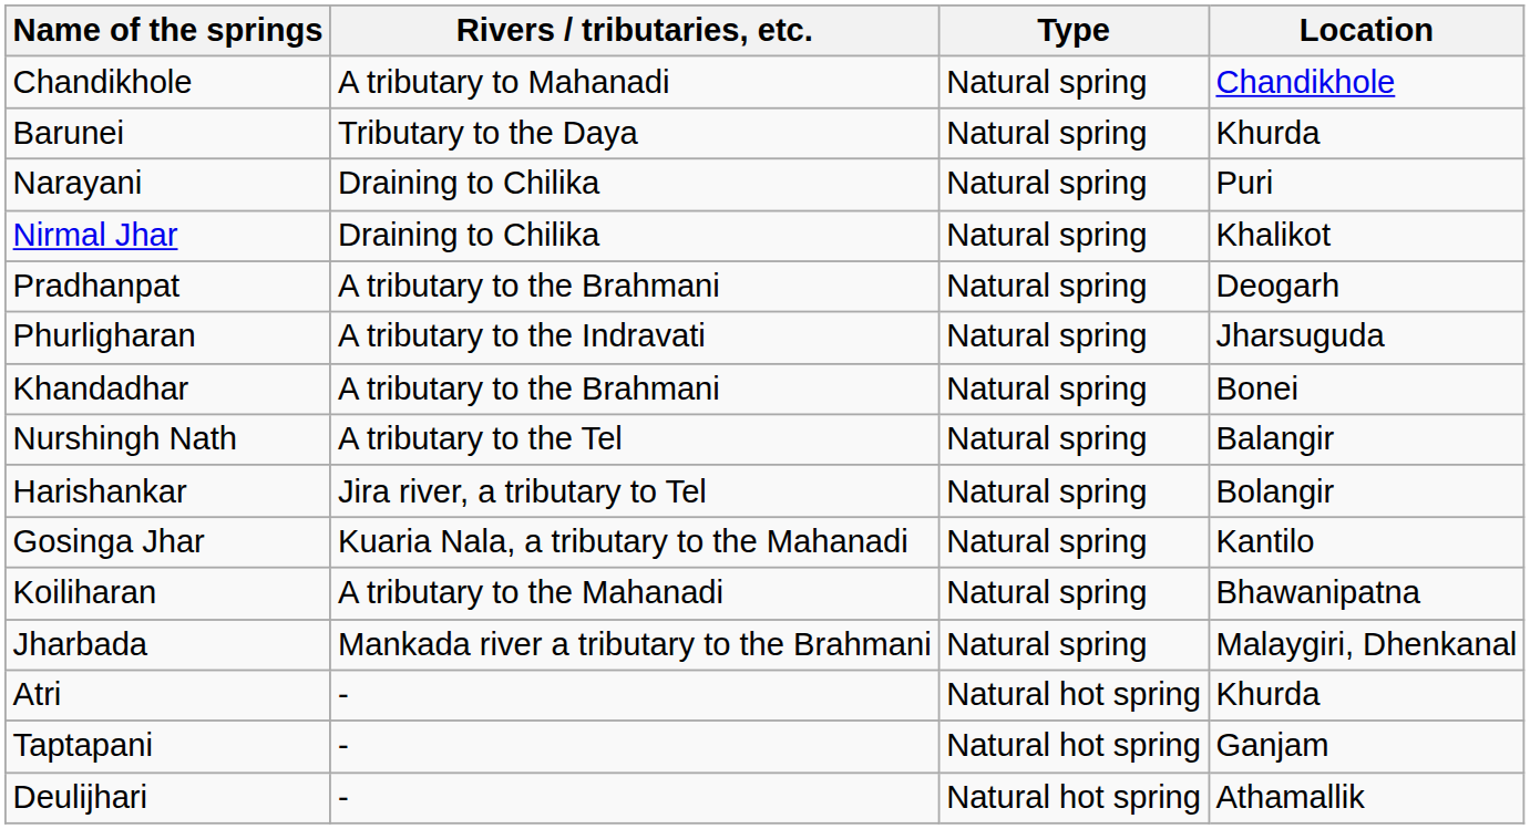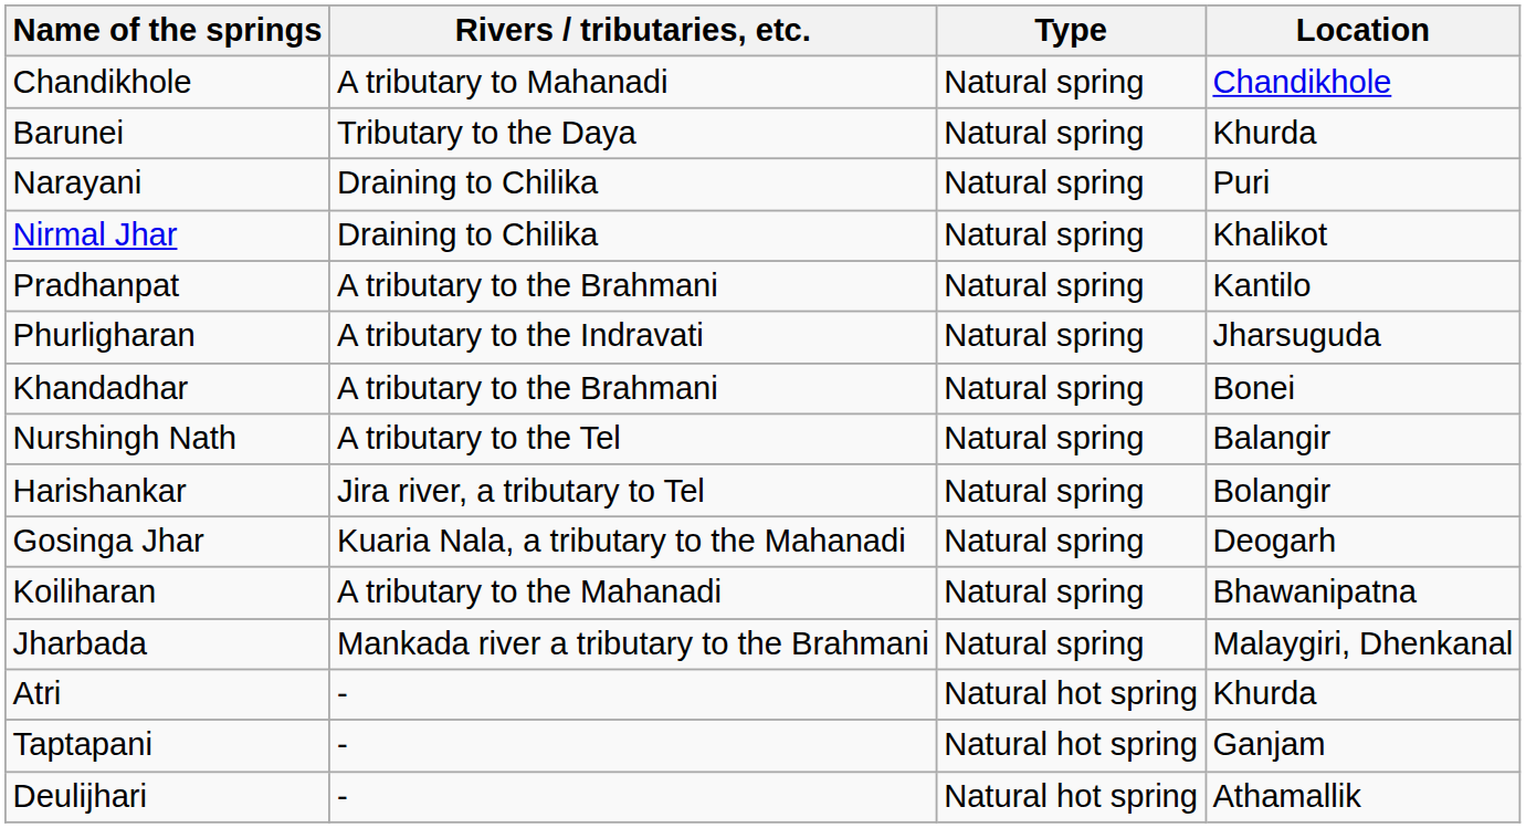 <table class="wikitable">
 <tr>
 <th>Name of the springs</th>
 <th>Rivers / tributaries, etc.</th>
 <th>Type</th>
 <th>Location</th>
 </tr>
 <tr>
 <td>Chandikhole</td>
 <td>A tributary to Mahanadi</td>
 <td>Natural spring</td>
 <td><a href='#'>Chandikhole</a></td>
 </tr>
 <tr>
 <td>Barunei</td>
 <td>Tributary to the Daya</td>
 <td>Natural spring</td>
 <td>Khurda</td>
 </tr>
 <tr>
 <td>Narayani</td>
 <td>Draining to Chilika</td>
 <td>Natural spring</td>
 <td>Puri</td>
 </tr>
 <tr>
 <td><a href='#'>Nirmal Jhar</a></td>
 <td>Draining to Chilika</td>
 <td>Natural spring</td>
 <td>Khalikot</td>
 </tr>
 <tr>
 <td>Pradhanpat</td>
 <td>A tributary to the Brahmani</td>
 <td>Natural spring</td>
-<td>Deogarh</td>
+<td>Kantilo</td>
 </tr>
 <tr>
 <td>Phurligharan</td>
 <td>A tributary to the Indravati</td>
 <td>Natural spring</td>
 <td>Jharsuguda</td>
 </tr>
 <tr>
 <td>Khandadhar</td>
 <td>A tributary to the Brahmani</td>
 <td>Natural spring</td>
 <td>Bonei</td>
 </tr>
 <tr>
 <td>Nurshingh Nath</td>
 <td>A tributary to the Tel</td>
 <td>Natural spring</td>
 <td>Balangir</td>
 </tr>
 <tr>
 <td>Harishankar</td>
 <td>Jira river, a tributary to Tel</td>
 <td>Natural spring</td>
 <td>Bolangir</td>
 </tr>
 <tr>
 <td>Gosinga Jhar</td>
 <td>Kuaria Nala, a tributary to the Mahanadi</td>
 <td>Natural spring</td>
-<td>Kantilo</td>
+<td>Deogarh</td>
 </tr>
 <tr>
 <td>Koiliharan</td>
 <td>A tributary to the Mahanadi</td>
 <td>Natural spring</td>
 <td>Bhawanipatna</td>
 </tr>
 <tr>
 <td>Jharbada</td>
 <td>Mankada river a tributary to the Brahmani</td>
 <td>Natural spring</td>
 <td>Malaygiri, Dhenkanal</td>
 </tr>
 <tr>
 <td>Atri</td>
 <td>-</td>
 <td>Natural hot spring</td>
 <td>Khurda</td>
 </tr>
 <tr>
 <td>Taptapani</td>
 <td>-</td>
 <td>Natural hot spring</td>
 <td>Ganjam</td>
 </tr>
 <tr>
 <td>Deulijhari</td>
 <td>-</td>
 <td>Natural hot spring</td>
 <td>Athamallik</td>
 </tr>
 </table>
